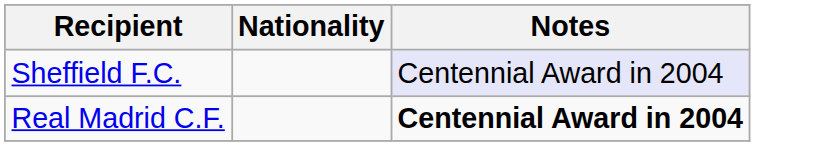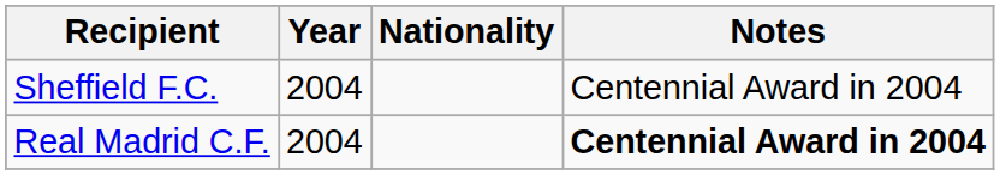 <table class="wikitable sortable">
 <tr>
 <th>Recipient</th>
+<th>Year</th>
 <th>Nationality</th>
 <th>Notes</th>
 </tr>
 <tr>
 <td><a href='#'>Sheffield F.C.</a></td>
+<td>2004</td>
 <td></td>
-<td style="background: lavender;">Centennial Award in 2004</td>
+<td>Centennial Award in 2004</td>
 </tr>
 <tr>
 <td><a href='#'>Real Madrid C.F.</a></td>
+<td>2004</td>
 <td></td>
 <td><strong>Centennial Award in 2004</strong></td>
 </tr>
 </table>
